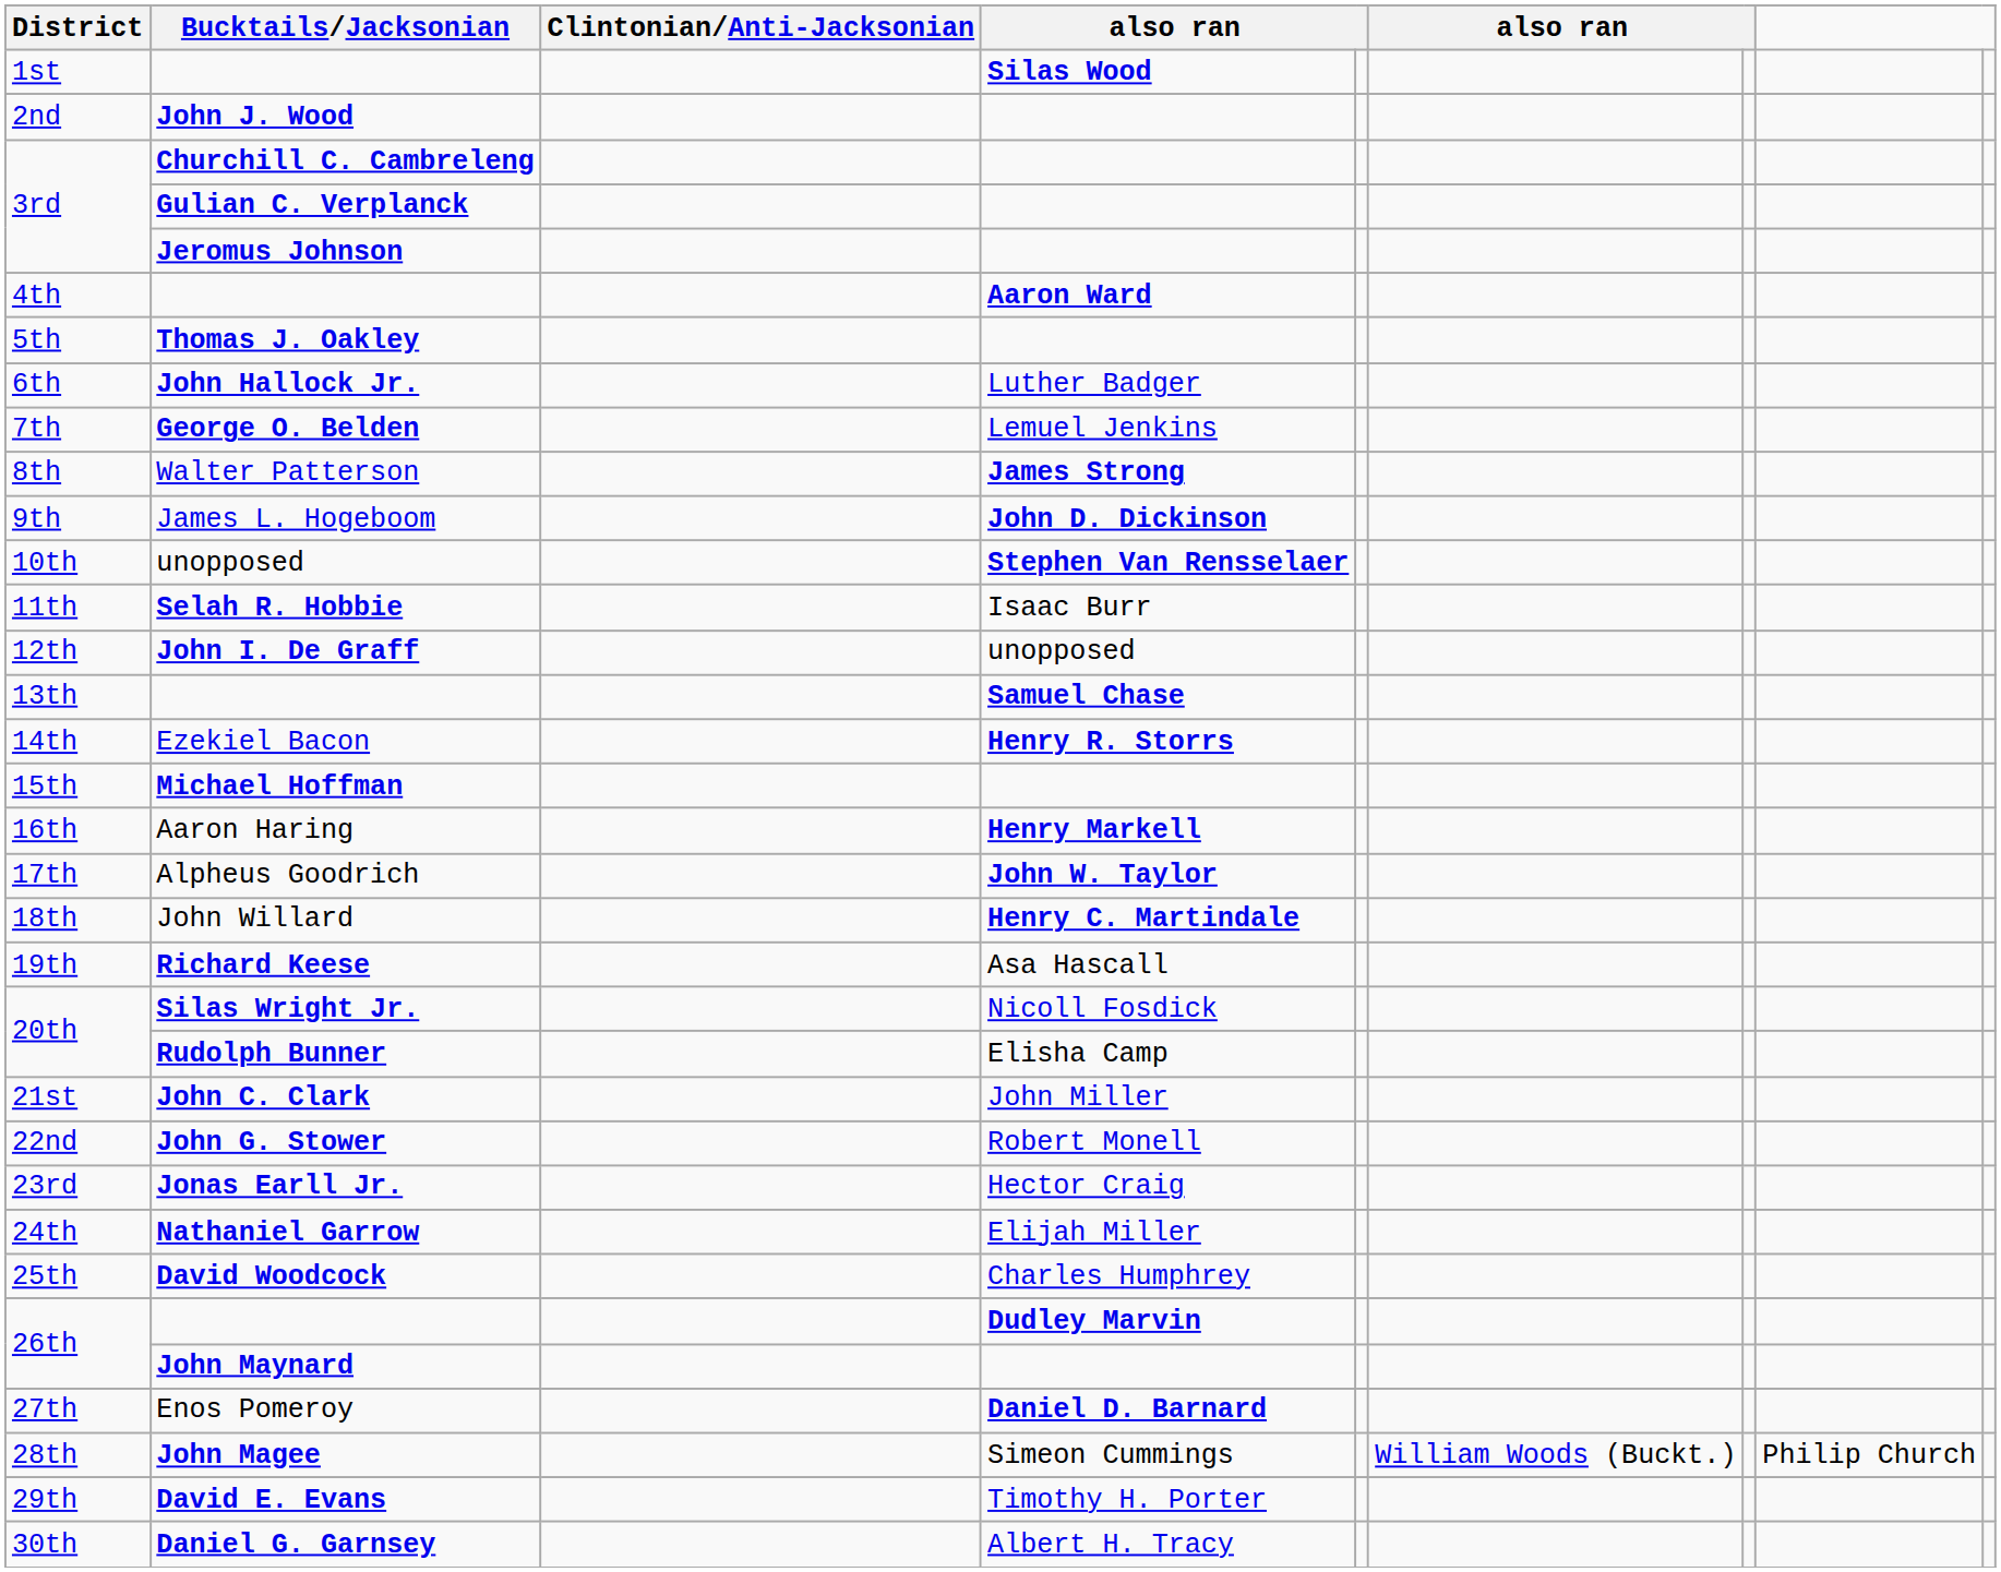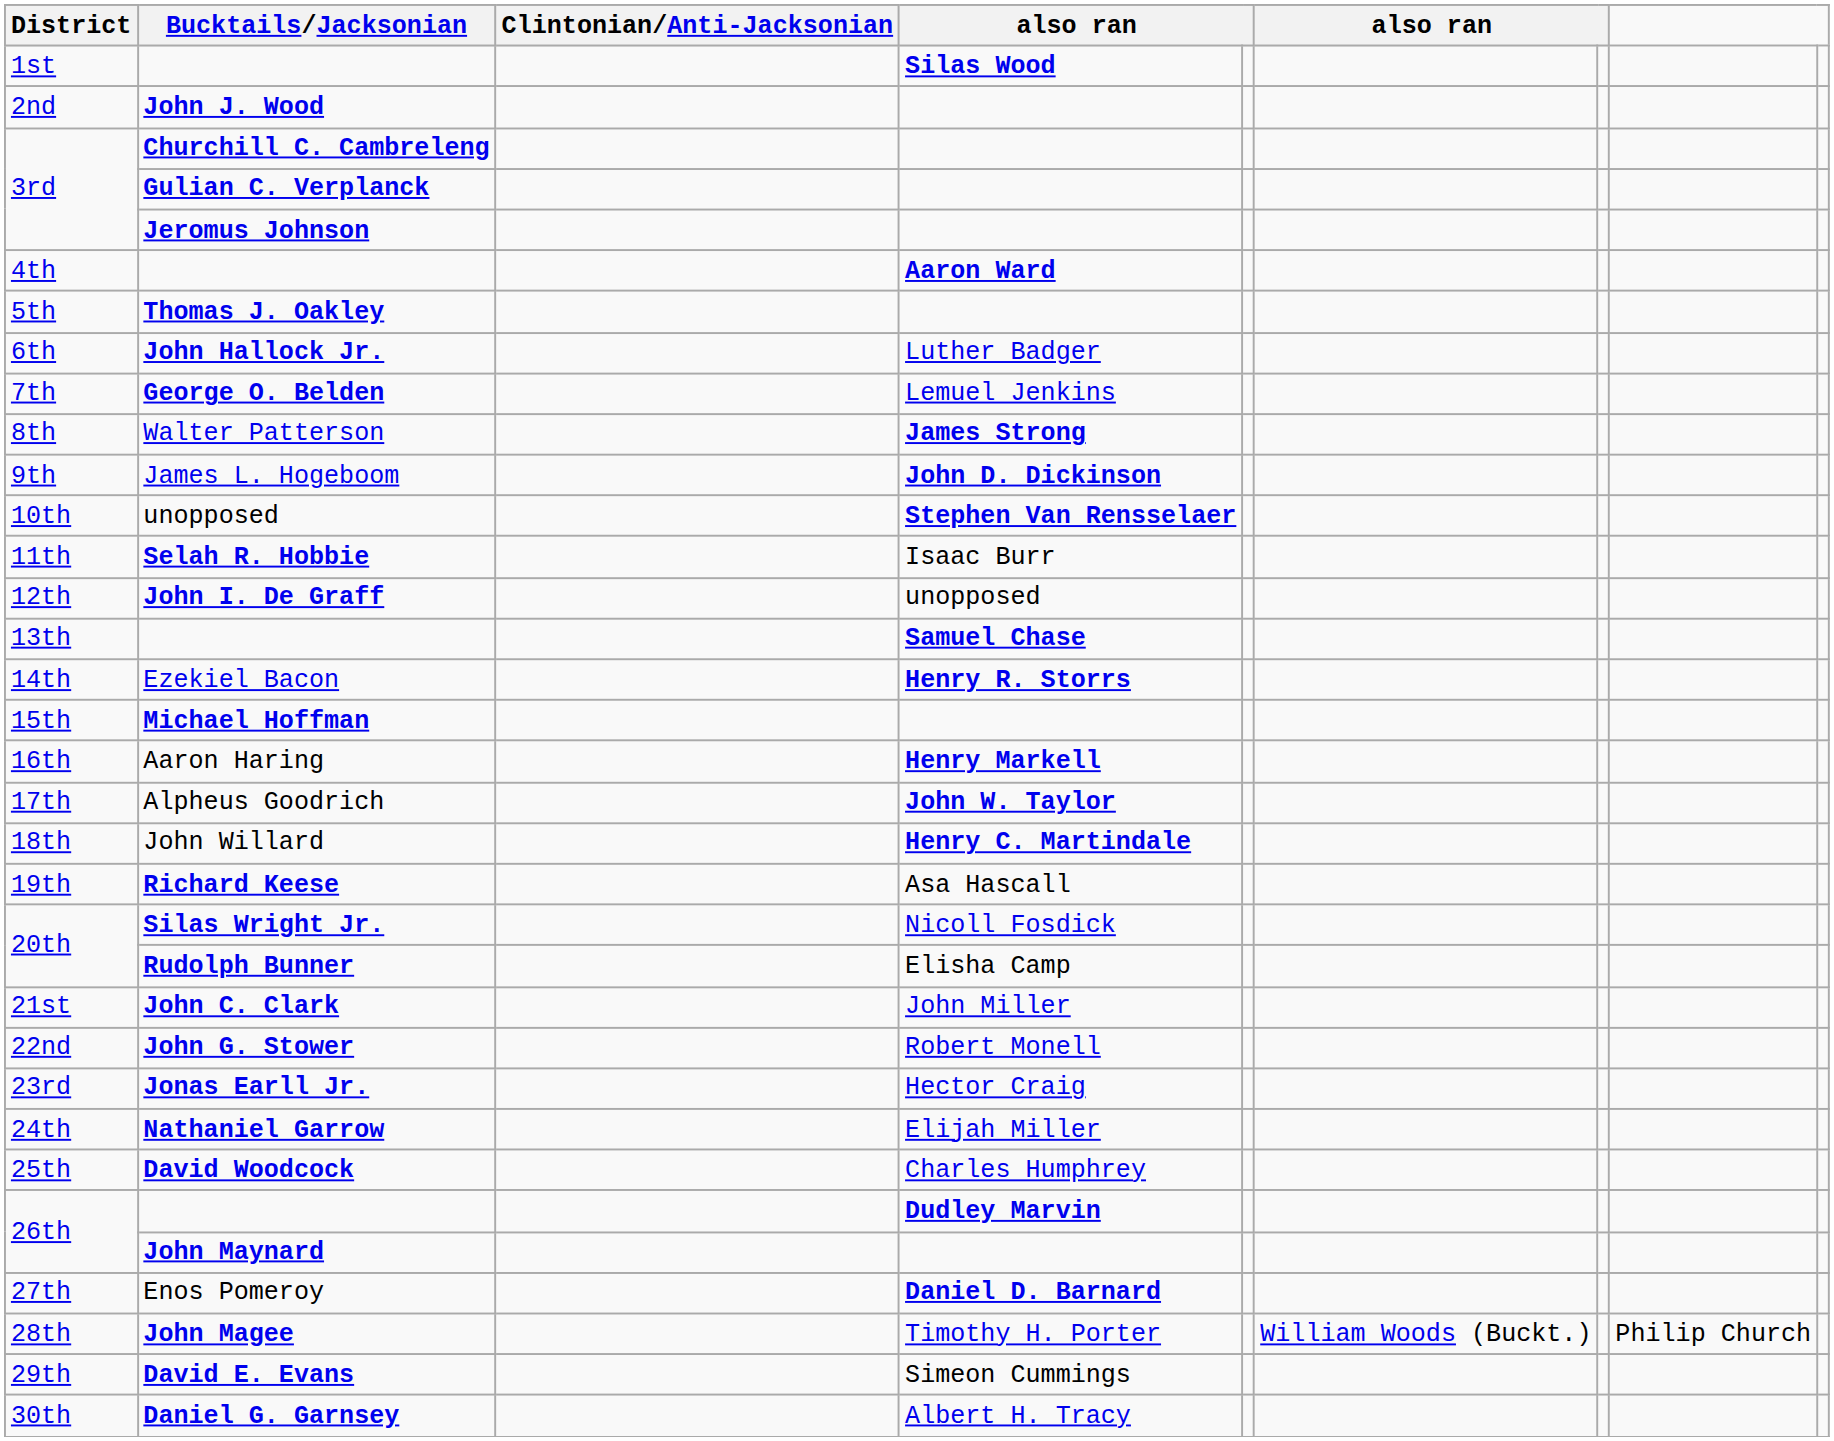 <table class=wikitable>
 <tr bgcolor=lightgrey>
 <th>District</th>
 <th><a href='#'>Bucktails</a>/<a href='#'>Jacksonian</a></th>
 <th>Clintonian/<a href='#'>Anti-Jacksonian</a></th>
 <th colspan="2">also ran</th>
 <th colspan="2">also ran</th>
 </tr>
 <tr>
 <td><a href='#'>1st</a></td>
 <td></td>
 <td align="right"></td>
 <td><strong><a href='#'>Silas Wood</a></strong></td>
 <td align="right"></td>
 <td></td>
 <td></td>
 <td></td>
 <td></td>
 </tr>
 <tr>
 <td><a href='#'>2nd</a></td>
 <td><strong><a href='#'>John J. Wood</a></strong></td>
 <td align="right"></td>
 <td></td>
 <td></td>
 <td></td>
 <td></td>
 <td></td>
 <td></td>
 </tr>
 <tr>
 <td rowspan=3><a href='#'>3rd</a></td>
 <td><strong><a href='#'>Churchill C. Cambreleng</a></strong></td>
 <td align="right"></td>
 <td></td>
 <td></td>
 <td></td>
 <td></td>
 <td></td>
 <td></td>
 </tr>
 <tr>
 <td><strong><a href='#'>Gulian C. Verplanck</a></strong></td>
 <td align="right"></td>
 <td></td>
 <td></td>
 <td></td>
 <td></td>
 <td></td>
 <td></td>
 </tr>
 <tr>
 <td><strong><a href='#'>Jeromus Johnson</a></strong></td>
 <td align="right"></td>
 <td></td>
 <td></td>
 <td></td>
 <td></td>
 <td></td>
 <td></td>
 </tr>
 <tr>
 <td><a href='#'>4th</a></td>
 <td></td>
 <td></td>
 <td><strong><a href='#'>Aaron Ward</a></strong></td>
 <td align="right"></td>
 <td></td>
 <td></td>
 <td></td>
 <td></td>
 </tr>
 <tr>
 <td><a href='#'>5th</a></td>
 <td><strong><a href='#'>Thomas J. Oakley</a></strong></td>
 <td align="right"></td>
 <td></td>
 <td></td>
 <td></td>
 <td></td>
 <td></td>
 <td></td>
 </tr>
 <tr>
 <td><a href='#'>6th</a></td>
 <td><strong><a href='#'>John Hallock Jr.</a></strong></td>
 <td align="right"></td>
 <td><a href='#'>Luther Badger</a></td>
 <td align="right"></td>
 <td></td>
 <td></td>
 <td></td>
 <td></td>
 </tr>
 <tr>
 <td><a href='#'>7th</a></td>
 <td><strong><a href='#'>George O. Belden</a></strong></td>
 <td align="right"></td>
 <td><a href='#'>Lemuel Jenkins</a></td>
 <td align="right"></td>
 <td></td>
 <td></td>
 <td></td>
 <td></td>
 </tr>
 <tr>
 <td><a href='#'>8th</a></td>
 <td><a href='#'>Walter Patterson</a></td>
 <td align="right"></td>
 <td><strong><a href='#'>James Strong</a></strong></td>
 <td align="right"></td>
 <td></td>
 <td></td>
 <td></td>
 <td></td>
 </tr>
 <tr>
 <td><a href='#'>9th</a></td>
 <td><a href='#'>James L. Hogeboom</a></td>
 <td align="right"></td>
 <td><strong><a href='#'>John D. Dickinson</a></strong></td>
 <td align="right"></td>
 <td></td>
 <td></td>
 <td></td>
 <td></td>
 </tr>
 <tr>
 <td><a href='#'>10th</a></td>
 <td>unopposed</td>
 <td></td>
 <td><strong><a href='#'>Stephen Van Rensselaer</a></strong></td>
 <td align="right"></td>
 <td></td>
 <td></td>
 <td></td>
 <td></td>
 </tr>
 <tr>
 <td><a href='#'>11th</a></td>
 <td><strong><a href='#'>Selah R. Hobbie</a></strong></td>
 <td align="right"></td>
 <td>Isaac Burr</td>
 <td align="right"></td>
 <td></td>
 <td></td>
 <td></td>
 <td></td>
 </tr>
 <tr>
 <td><a href='#'>12th</a></td>
 <td><strong><a href='#'>John I. De Graff</a></strong></td>
 <td align="right"></td>
 <td>unopposed</td>
 <td></td>
 <td></td>
 <td></td>
 <td></td>
 <td></td>
 </tr>
 <tr>
 <td><a href='#'>13th</a></td>
 <td></td>
 <td></td>
 <td><strong><a href='#'>Samuel Chase</a></strong></td>
 <td align="right"></td>
 <td></td>
 <td></td>
 <td></td>
 <td></td>
 </tr>
 <tr>
 <td><a href='#'>14th</a></td>
 <td><a href='#'>Ezekiel Bacon</a></td>
 <td></td>
 <td><strong><a href='#'>Henry R. Storrs</a></strong></td>
 <td align="right"></td>
 <td></td>
 <td></td>
 <td></td>
 <td></td>
 </tr>
 <tr>
 <td><a href='#'>15th</a></td>
 <td><strong><a href='#'>Michael Hoffman</a></strong></td>
 <td align="right"></td>
 <td></td>
 <td></td>
 <td></td>
 <td></td>
 <td></td>
 <td></td>
 </tr>
 <tr>
 <td><a href='#'>16th</a></td>
 <td>Aaron Haring</td>
 <td></td>
 <td><strong><a href='#'>Henry Markell</a></strong></td>
 <td align="right"></td>
 <td></td>
 <td></td>
 <td></td>
 <td></td>
 </tr>
 <tr>
 <td><a href='#'>17th</a></td>
 <td>Alpheus Goodrich</td>
 <td></td>
 <td><strong><a href='#'>John W. Taylor</a></strong></td>
 <td align="right"></td>
 <td></td>
 <td></td>
 <td></td>
 <td></td>
 </tr>
 <tr>
 <td><a href='#'>18th</a></td>
 <td>John Willard</td>
 <td></td>
 <td><strong><a href='#'>Henry C. Martindale</a></strong></td>
 <td align="right"></td>
 <td></td>
 <td></td>
 <td></td>
 <td></td>
 </tr>
 <tr>
 <td><a href='#'>19th</a></td>
 <td><strong><a href='#'>Richard Keese</a></strong></td>
 <td align="right"></td>
 <td>Asa Hascall</td>
 <td align="right"></td>
 <td></td>
 <td></td>
 <td></td>
 <td></td>
 </tr>
 <tr>
 <td rowspan=2><a href='#'>20th</a></td>
 <td><strong><a href='#'>Silas Wright Jr.</a></strong></td>
 <td align="right"></td>
 <td><a href='#'>Nicoll Fosdick</a></td>
 <td align="right"></td>
 <td></td>
 <td></td>
 <td></td>
 <td></td>
 </tr>
 <tr>
 <td><strong><a href='#'>Rudolph Bunner</a></strong></td>
 <td align="right"></td>
 <td>Elisha Camp</td>
 <td align="right"></td>
 <td></td>
 <td></td>
 <td></td>
 <td></td>
 </tr>
 <tr>
 <td><a href='#'>21st</a></td>
 <td><strong><a href='#'>John C. Clark</a></strong></td>
 <td align="right"></td>
 <td><a href='#'>John Miller</a></td>
 <td align="right"></td>
 <td></td>
 <td></td>
 <td></td>
 <td></td>
 </tr>
 <tr>
 <td><a href='#'>22nd</a></td>
 <td><strong><a href='#'>John G. Stower</a></strong></td>
 <td align="right"></td>
 <td><a href='#'>Robert Monell</a></td>
 <td align="right"></td>
 <td></td>
 <td></td>
 <td></td>
 <td></td>
 </tr>
 <tr>
 <td><a href='#'>23rd</a></td>
 <td><strong><a href='#'>Jonas Earll Jr.</a></strong></td>
 <td align="right"></td>
 <td><a href='#'>Hector Craig</a></td>
 <td align="right"></td>
 <td></td>
 <td></td>
 <td></td>
 <td></td>
 </tr>
 <tr>
 <td><a href='#'>24th</a></td>
 <td><strong><a href='#'>Nathaniel Garrow</a></strong></td>
 <td align="right"></td>
 <td><a href='#'>Elijah Miller</a></td>
 <td align="right"></td>
 <td></td>
 <td></td>
 <td></td>
 <td></td>
 </tr>
 <tr>
 <td><a href='#'>25th</a></td>
 <td><strong><a href='#'>David Woodcock</a></strong></td>
 <td align="right"></td>
 <td><a href='#'>Charles Humphrey</a></td>
 <td align="right"></td>
 <td></td>
 <td></td>
 <td></td>
 <td></td>
 </tr>
 <tr>
 <td rowspan=2><a href='#'>26th</a></td>
 <td></td>
 <td></td>
 <td><strong><a href='#'>Dudley Marvin</a></strong></td>
 <td align="right"></td>
 <td></td>
 <td></td>
 <td></td>
 <td></td>
 </tr>
 <tr>
 <td><strong><a href='#'>John Maynard</a></strong></td>
 <td align="right"></td>
 <td></td>
 <td></td>
 <td></td>
 <td></td>
 <td></td>
 <td></td>
 </tr>
 <tr>
 <td><a href='#'>27th</a></td>
 <td>Enos Pomeroy</td>
 <td align="right"></td>
 <td><strong><a href='#'>Daniel D. Barnard</a></strong></td>
 <td align="right"></td>
 <td></td>
 <td></td>
 <td></td>
 <td></td>
 </tr>
 <tr>
 <td><a href='#'>28th</a></td>
 <td><strong><a href='#'>John Magee</a></strong></td>
 <td align="right"></td>
-<td>Simeon Cummings</td>
+<td><a href='#'>Timothy H. Porter</a></td>
 <td align="right"></td>
 <td><a href='#'>William Woods</a> (Buckt.)</td>
 <td></td>
 <td>Philip Church</td>
 <td></td>
 </tr>
 <tr>
 <td><a href='#'>29th</a></td>
 <td><strong><a href='#'>David E. Evans</a></strong></td>
 <td align="right"></td>
-<td><a href='#'>Timothy H. Porter</a></td>
+<td>Simeon Cummings</td>
 <td align="right"></td>
 <td></td>
 <td></td>
 <td></td>
 <td></td>
 </tr>
 <tr>
 <td><a href='#'>30th</a></td>
 <td><strong><a href='#'>Daniel G. Garnsey</a></strong></td>
 <td align="right"></td>
 <td><a href='#'>Albert H. Tracy</a></td>
 <td align="right"></td>
 <td></td>
 <td></td>
 <td></td>
 <td></td>
 </tr>
 <tr>
 </tr>
 </table>
